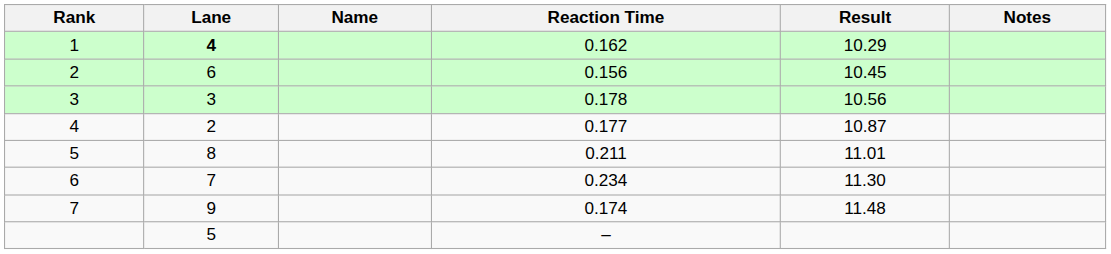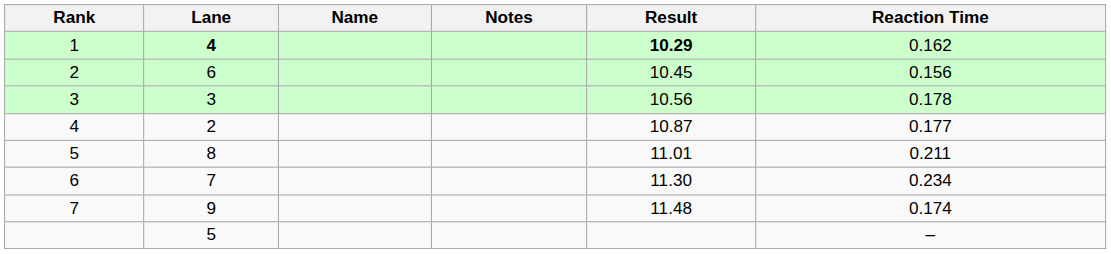 <table class="wikitable" style="text-align:center;width: 65%">
 <tr>
 <th>Rank</th>
 <th>Lane</th>
 <th>Name</th>
+<th>Notes</th>
+<th>Result</th>
 <th>Reaction Time</th>
-<th>Result</th>
-<th>Notes</th>
 </tr>
 <tr bgcolor=ccffcc>
 <td>1</td>
 <td><strong>4</strong></td>
 <td align="left"></td>
+<td></td>
+<td><strong>10.29</strong></td>
 <td>0.162</td>
-<td>10.29</td>
-<td></td>
 </tr>
 <tr bgcolor=ccffcc>
 <td>2</td>
 <td>6</td>
 <td align="left"></td>
+<td></td>
+<td>10.45</td>
 <td>0.156</td>
-<td>10.45</td>
-<td></td>
 </tr>
 <tr bgcolor=ccffcc>
 <td>3</td>
 <td>3</td>
 <td align="left"></td>
+<td></td>
+<td>10.56</td>
 <td>0.178</td>
-<td>10.56</td>
-<td></td>
 </tr>
 <tr>
 <td>4</td>
 <td>2</td>
 <td align="left"></td>
+<td></td>
+<td>10.87</td>
 <td>0.177</td>
-<td>10.87</td>
-<td></td>
 </tr>
 <tr>
 <td>5</td>
 <td>8</td>
 <td align="left"></td>
+<td></td>
+<td>11.01</td>
 <td>0.211</td>
-<td>11.01</td>
-<td></td>
 </tr>
 <tr>
 <td>6</td>
 <td>7</td>
 <td align="left"></td>
+<td></td>
+<td>11.30</td>
 <td>0.234</td>
-<td>11.30</td>
-<td></td>
 </tr>
 <tr>
 <td>7</td>
 <td>9</td>
 <td align="left"></td>
+<td></td>
+<td>11.48</td>
 <td>0.174</td>
-<td>11.48</td>
-<td></td>
 </tr>
 <tr>
 <td></td>
 <td>5</td>
 <td align="left"></td>
-<td>–</td>
 <td></td>
 <td></td>
+<td>–</td>
 </tr>
 </table>
